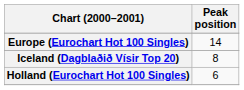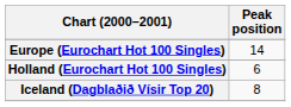 <table class="wikitable sortable plainrowheaders" style="text-align:center">
 <tr>
 <th scope="col">Chart (2000–2001)</th>
 <th scope="col">Peak<br>position</th>
 </tr>
 <tr>
 </tr>
 <tr>
 </tr>
 <tr>
 </tr>
 <tr>
 </tr>
 <tr>
 </tr>
 <tr>
 <th scope="row">Europe (<a href='#'>Eurochart Hot 100 Singles</a>)</th>
 <td>14</td>
 </tr>
 <tr>
 </tr>
 <tr>
 </tr>
 <tr>
+<th scope="row">Holland (<a href='#'>Eurochart Hot 100 Singles</a>)</th>
+<td>6</td>
+</tr>
+<tr>
 <th scope="row">Iceland (<a href='#'>Dagblaðið Vísir Top 20</a>)</th>
 <td>8</td>
-</tr>
-<tr>
-<th scope="row">Holland (<a href='#'>Eurochart Hot 100 Singles</a>)</th>
-<td>6</td>
 </tr>
 <tr>
 </tr>
 <tr>
 </tr>
 <tr>
 </tr>
 <tr>
 </tr>
 <tr>
 </tr>
 <tr>
 </tr>
 <tr>
 </tr>
 <tr>
 </tr>
 <tr>
 </tr>
 <tr>
 </tr>
 <tr>
 </tr>
 </table>
